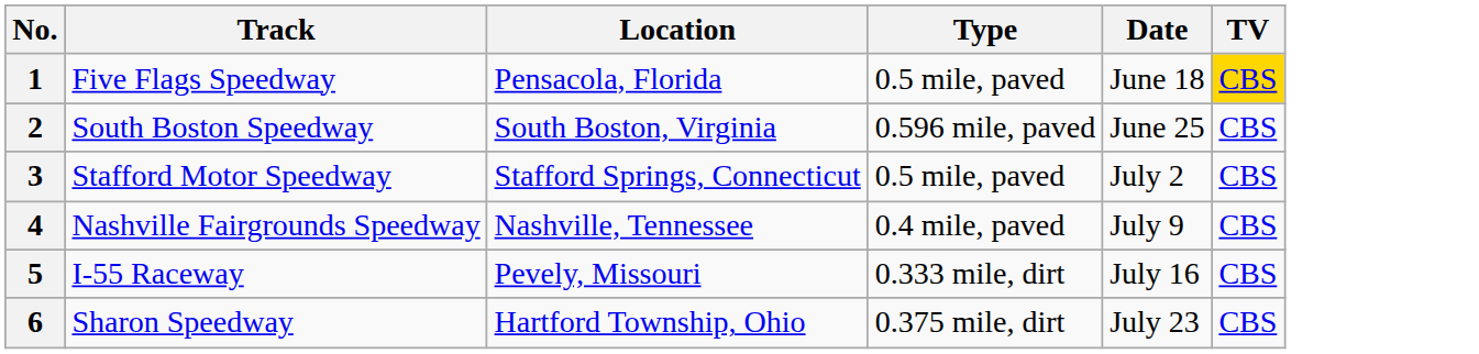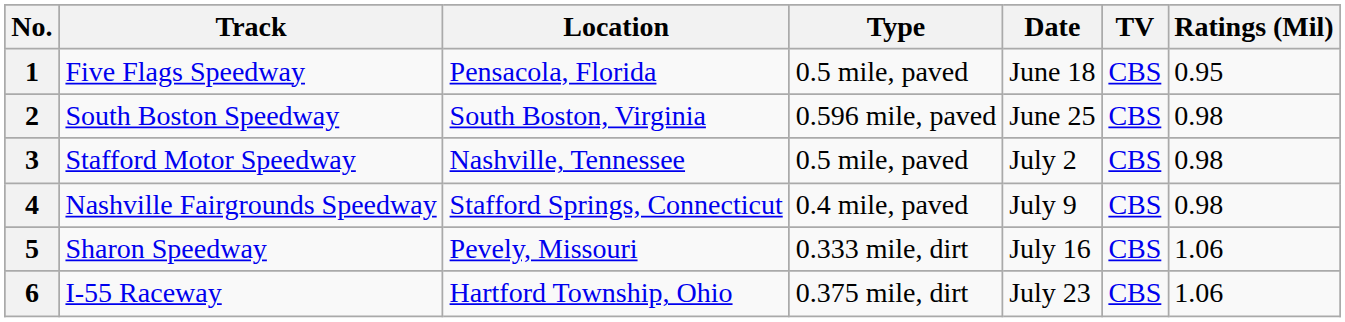 <table class="wikitable">
 <tr>
 <th>No.</th>
 <th>Track</th>
 <th>Location</th>
 <th>Type</th>
 <th>Date</th>
 <th>TV</th>
+<th>Ratings (Mil)</th>
 </tr>
 <tr>
 <th>1</th>
 <td><a href='#'>Five Flags Speedway</a></td>
 <td><a href='#'>Pensacola, Florida</a></td>
 <td>0.5 mile, paved</td>
 <td>June 18</td>
-<td style="background: gold;"><a href='#'>CBS</a></td>
+<td><a href='#'>CBS</a></td>
+<td>0.95</td>
 </tr>
 <tr>
 <th>2</th>
 <td><a href='#'>South Boston Speedway</a></td>
 <td><a href='#'>South Boston, Virginia</a></td>
 <td>0.596 mile, paved</td>
 <td>June 25</td>
 <td><a href='#'>CBS</a></td>
+<td>0.98</td>
 </tr>
 <tr>
 <th>3</th>
 <td><a href='#'>Stafford Motor Speedway</a></td>
-<td><a href='#'>Stafford Springs, Connecticut</a></td>
+<td><a href='#'>Nashville, Tennessee</a></td>
 <td>0.5 mile, paved</td>
 <td>July 2</td>
 <td><a href='#'>CBS</a></td>
+<td>0.98</td>
 </tr>
 <tr>
 <th>4</th>
 <td><a href='#'>Nashville Fairgrounds Speedway</a></td>
-<td><a href='#'>Nashville, Tennessee</a></td>
+<td><a href='#'>Stafford Springs, Connecticut</a></td>
 <td>0.4 mile, paved</td>
 <td>July 9</td>
 <td><a href='#'>CBS</a></td>
+<td>0.98</td>
 </tr>
 <tr>
 <th>5</th>
-<td><a href='#'>I-55 Raceway</a></td>
+<td><a href='#'>Sharon Speedway</a></td>
 <td><a href='#'>Pevely, Missouri</a></td>
 <td>0.333 mile, dirt</td>
 <td>July 16</td>
 <td><a href='#'>CBS</a></td>
+<td>1.06</td>
 </tr>
 <tr>
 <th>6</th>
-<td><a href='#'>Sharon Speedway</a></td>
+<td><a href='#'>I-55 Raceway</a></td>
 <td><a href='#'>Hartford Township, Ohio</a></td>
 <td>0.375 mile, dirt</td>
 <td>July 23</td>
 <td><a href='#'>CBS</a></td>
+<td>1.06</td>
 </tr>
 </table>
